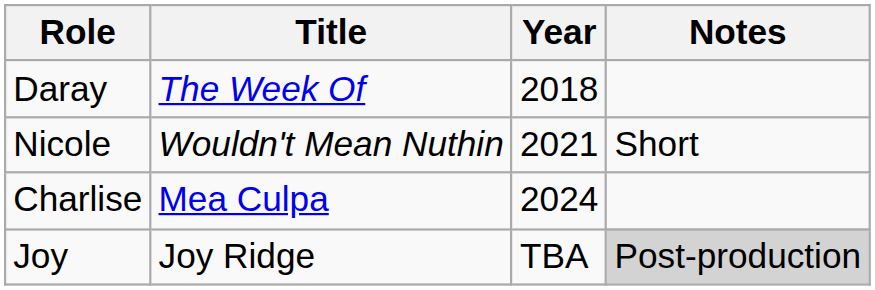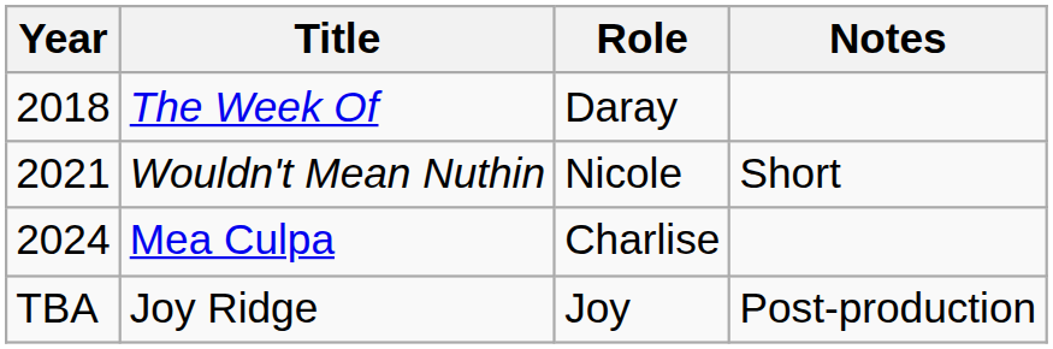 <table class="wikitable sortable">
 <tr>
+<th>Year</th>
+<th>Title</th>
 <th>Role</th>
-<th>Title</th>
-<th>Year</th>
 <th>Notes</th>
 </tr>
 <tr>
+<td>2018</td>
+<td><em><a href='#'>The Week Of</a></em></td>
 <td>Daray</td>
-<td><em><a href='#'>The Week Of</a></em></td>
-<td>2018</td>
 <td></td>
 </tr>
 <tr>
+<td>2021</td>
+<td><em>Wouldn't Mean Nuthin<strong></td>
 <td>Nicole</td>
-<td><em>Wouldn't Mean Nuthin<strong></td>
-<td>2021</td>
 <td>Short</td>
 </tr>
 <tr>
+<td>2024</td>
+<td></em><a href='#'>Mea Culpa</a><em></td>
 <td>Charlise</td>
-<td></em><a href='#'>Mea Culpa</a><em></td>
-<td>2024</td>
 <td></td>
 </tr>
 <tr>
+<td>TBA</td>
+<td></em>Joy Ridge<em></td>
 <td>Joy</td>
-<td></em>Joy Ridge<em></td>
-<td>TBA</td>
-<td style="background: lightgrey;">Post-production</td>
+<td>Post-production</td>
 </tr>
 </table>
